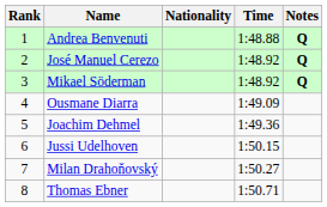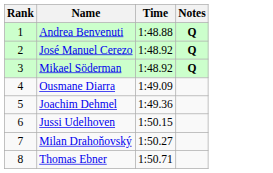 <table class="wikitable sortable" style="text-align:center">
 <tr>
 <th>Rank</th>
 <th>Name</th>
-<th>Nationality</th>
 <th>Time</th>
 <th>Notes</th>
 </tr>
 <tr bgcolor=ccffcc>
 <td>1</td>
 <td align=left><a href='#'>Andrea Benvenuti</a></td>
-<td align=left></td>
 <td>1:48.88</td>
 <td><strong>Q</strong></td>
 </tr>
 <tr bgcolor=ccffcc>
 <td>2</td>
 <td align=left><a href='#'>José Manuel Cerezo</a></td>
-<td align=left></td>
 <td>1:48.92</td>
 <td><strong>Q</strong></td>
 </tr>
 <tr bgcolor=ccffcc>
 <td>3</td>
 <td align=left><a href='#'>Mikael Söderman</a></td>
-<td align=left></td>
 <td>1:48.92</td>
 <td><strong>Q</strong></td>
 </tr>
 <tr>
 <td>4</td>
 <td align=left><a href='#'>Ousmane Diarra</a></td>
-<td align=left></td>
 <td>1:49.09</td>
 <td></td>
 </tr>
 <tr>
 <td>5</td>
 <td align=left><a href='#'>Joachim Dehmel</a></td>
-<td align=left></td>
 <td>1:49.36</td>
 <td></td>
 </tr>
 <tr>
 <td>6</td>
 <td align=left><a href='#'>Jussi Udelhoven</a></td>
-<td align=left></td>
 <td>1:50.15</td>
 <td></td>
 </tr>
 <tr>
 <td>7</td>
 <td align=left><a href='#'>Milan Drahoňovský</a></td>
-<td align=left></td>
 <td>1:50.27</td>
 <td></td>
 </tr>
 <tr>
 <td>8</td>
 <td align=left><a href='#'>Thomas Ebner</a></td>
-<td align=left></td>
 <td>1:50.71</td>
 <td></td>
 </tr>
 </table>
